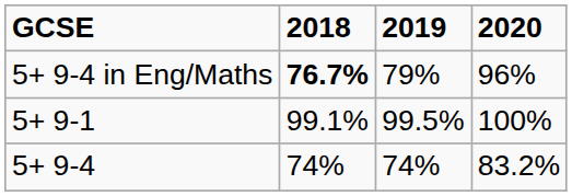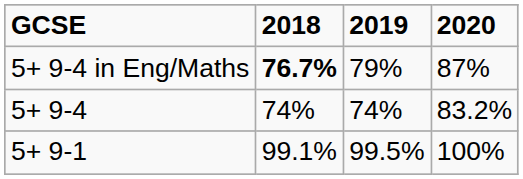 <table class="wikitable">
 <tr>
 <td><strong>GCSE</strong></td>
 <td><strong>2018</strong></td>
 <td><strong>2019</strong></td>
 <td><strong>2020</strong></td>
 </tr>
 <tr>
 <td>5+ 9-4 in Eng/Maths</td>
 <td><strong>76.7%</strong></td>
 <td>79%</td>
-<td>96%</td>
+<td>87%</td>
+</tr>
+<tr>
+<td>5+ 9-4</td>
+<td>74%</td>
+<td>74%</td>
+<td>83.2%</td>
 </tr>
 <tr>
 <td>5+ 9-1</td>
 <td>99.1%</td>
 <td>99.5%</td>
 <td>100%</td>
 </tr>
-<tr>
-<td>5+ 9-4</td>
-<td>74%</td>
-<td>74%</td>
-<td>83.2%</td>
-</tr>
 </table>
